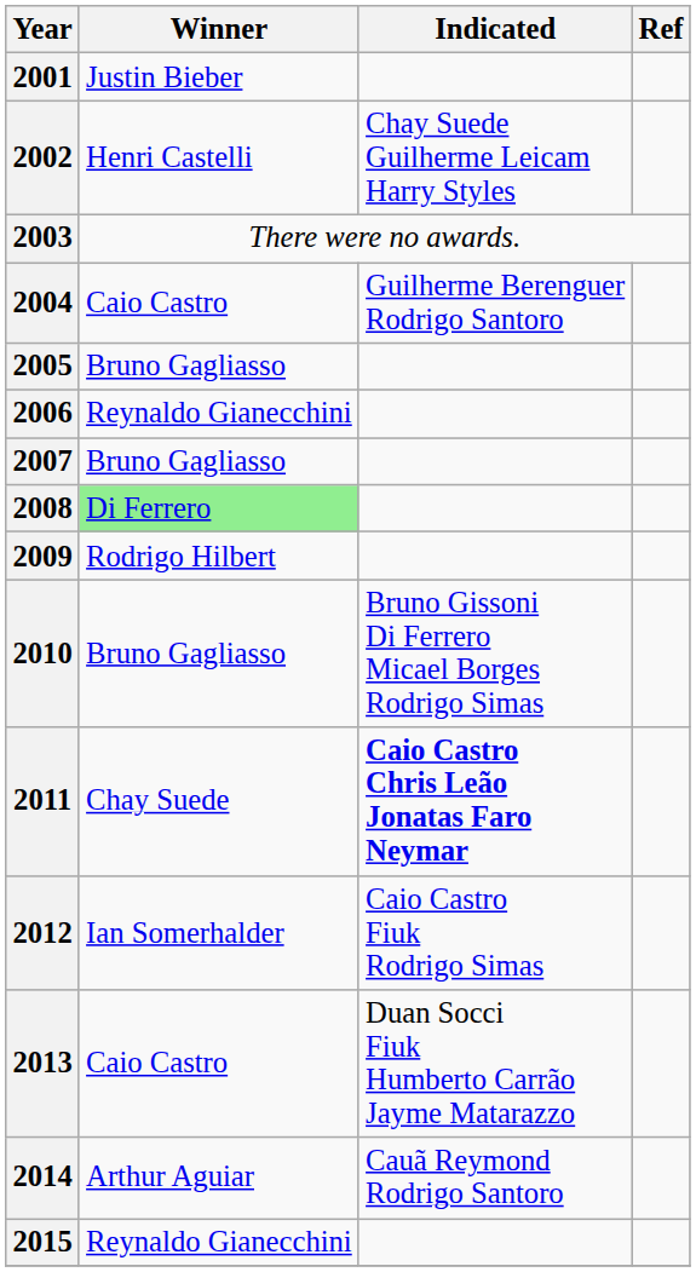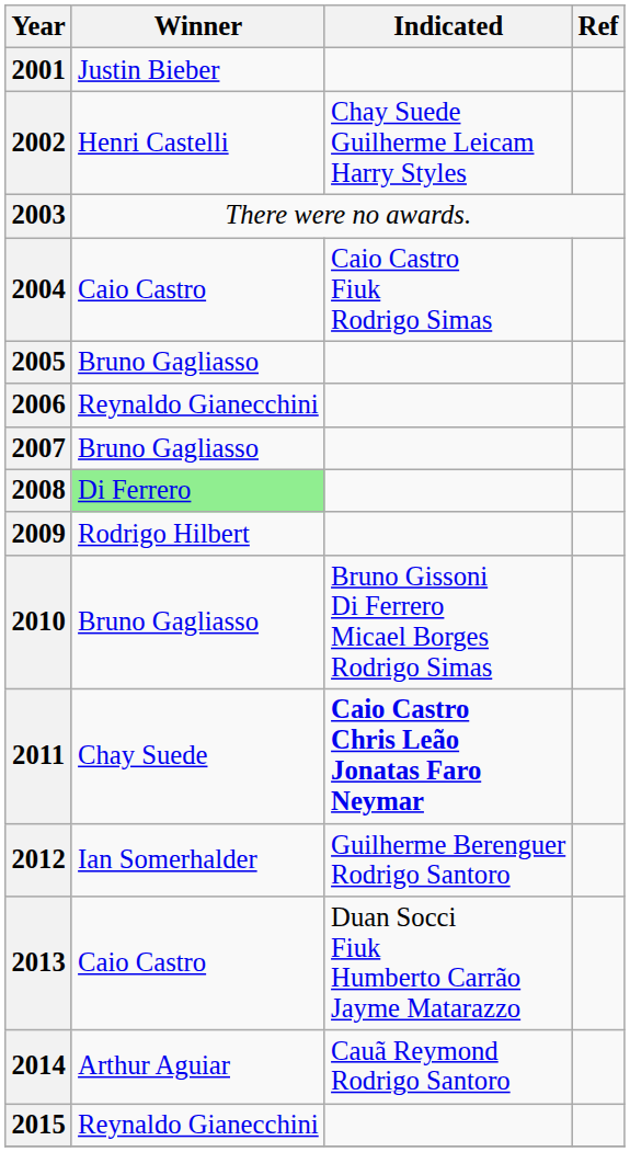 <table class="wikitable">
 <tr>
 <th>Year</th>
 <th>Winner</th>
 <th>Indicated</th>
 <th>Ref</th>
 </tr>
 <tr>
 <th>2001</th>
 <td><a href='#'>Justin Bieber</a></td>
 <td></td>
 <td></td>
 </tr>
 <tr>
 <th>2002</th>
 <td><a href='#'>Henri Castelli</a></td>
 <td><a href='#'>Chay Suede</a><br><a href='#'>Guilherme Leicam</a><br><a href='#'>Harry Styles</a></td>
 <td></td>
 </tr>
 <tr>
 <th>2003</th>
 <td colspan=4 style="text-align:center;"><em>There were no awards.</em></td>
 </tr>
 <tr>
 <th>2004</th>
 <td><a href='#'>Caio Castro</a></td>
-<td><a href='#'>Guilherme Berenguer</a><br><a href='#'>Rodrigo Santoro</a></td>
+<td><a href='#'>Caio Castro</a><br><a href='#'>Fiuk</a><br><a href='#'>Rodrigo Simas</a></td>
 <td></td>
 </tr>
 <tr>
 <th>2005</th>
 <td><a href='#'>Bruno Gagliasso</a></td>
 <td></td>
 <td></td>
 </tr>
 <tr>
 <th>2006</th>
 <td><a href='#'>Reynaldo Gianecchini</a></td>
 <td></td>
 <td></td>
 </tr>
 <tr>
 <th>2007</th>
 <td><a href='#'>Bruno Gagliasso</a></td>
 <td></td>
 <td></td>
 </tr>
 <tr>
 <th>2008</th>
 <td style="background: lightgreen;"><a href='#'>Di Ferrero</a></td>
 <td></td>
 <td></td>
 </tr>
 <tr>
 <th>2009</th>
 <td><a href='#'>Rodrigo Hilbert</a></td>
 <td></td>
 <td></td>
 </tr>
 <tr>
 <th>2010</th>
 <td><a href='#'>Bruno Gagliasso</a></td>
 <td><a href='#'>Bruno Gissoni</a><br><a href='#'>Di Ferrero</a><br><a href='#'>Micael Borges</a><br><a href='#'>Rodrigo Simas</a></td>
 <td></td>
 </tr>
 <tr>
 <th>2011</th>
 <td><a href='#'>Chay Suede</a></td>
 <td><strong><a href='#'>Caio Castro</a><br><a href='#'>Chris Leão</a><br><a href='#'>Jonatas Faro</a><br><a href='#'>Neymar</a></strong></td>
 <td></td>
 </tr>
 <tr>
 <th>2012</th>
 <td><a href='#'>Ian Somerhalder</a></td>
-<td><a href='#'>Caio Castro</a><br><a href='#'>Fiuk</a><br><a href='#'>Rodrigo Simas</a></td>
+<td><a href='#'>Guilherme Berenguer</a><br><a href='#'>Rodrigo Santoro</a></td>
 <td></td>
 </tr>
 <tr>
 <th>2013</th>
 <td><a href='#'>Caio Castro</a></td>
 <td>Duan Socci<br><a href='#'>Fiuk</a><br><a href='#'>Humberto Carrão</a><br><a href='#'>Jayme Matarazzo</a></td>
 <td></td>
 </tr>
 <tr>
 <th>2014</th>
 <td><a href='#'>Arthur Aguiar</a></td>
 <td><a href='#'>Cauã Reymond</a><br><a href='#'>Rodrigo Santoro</a></td>
 <td></td>
 </tr>
 <tr>
 <th>2015</th>
 <td><a href='#'>Reynaldo Gianecchini</a></td>
 <td></td>
 <td></td>
 </tr>
 <tr>
 </tr>
 </table>
